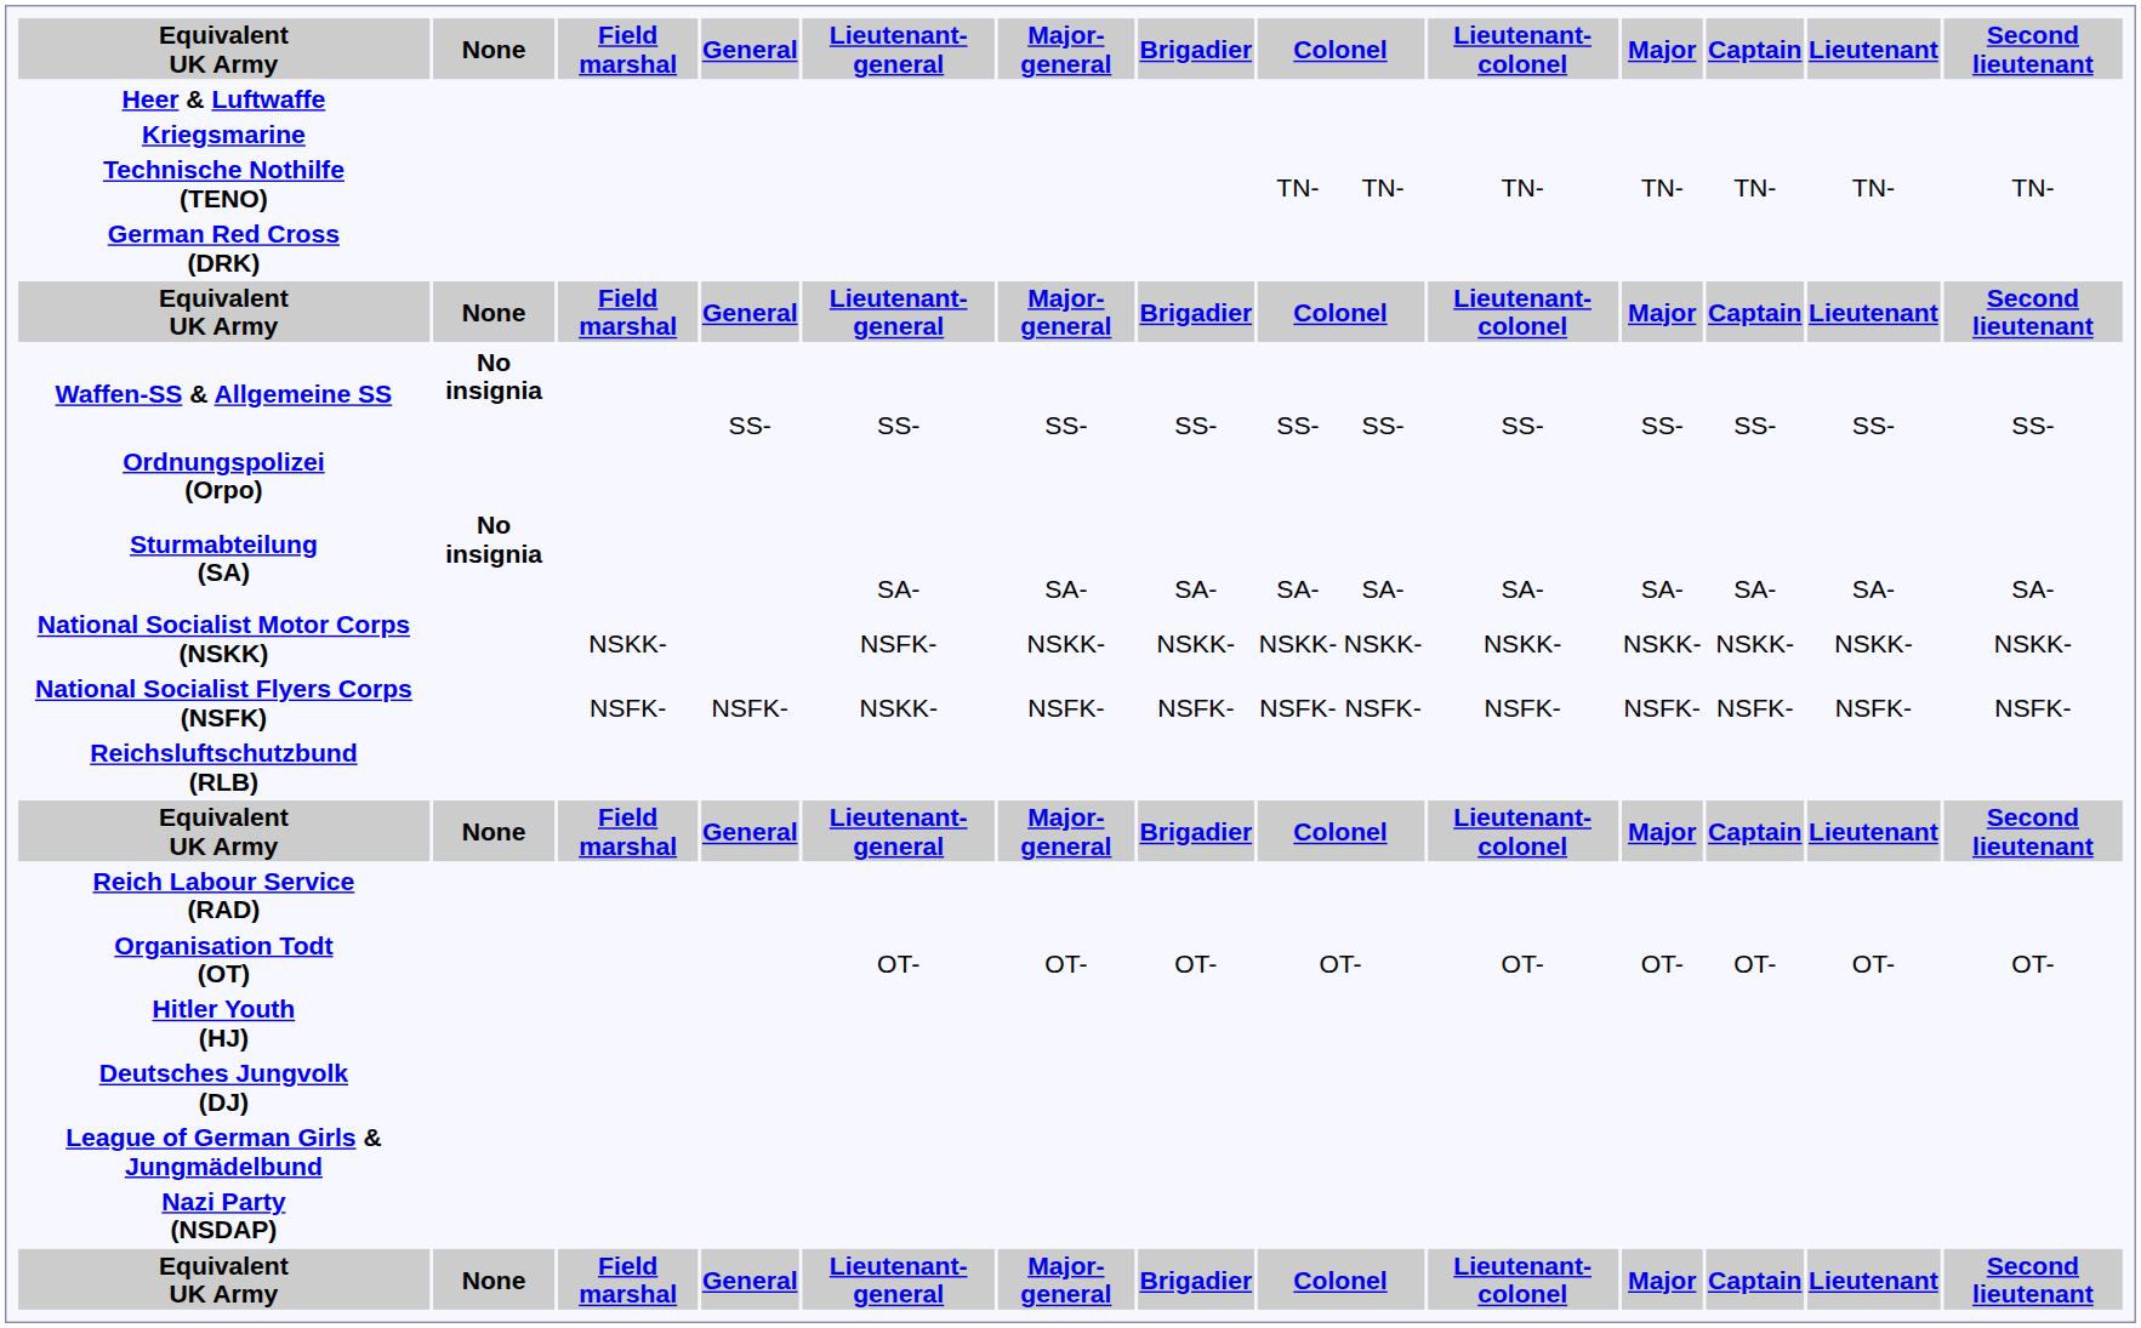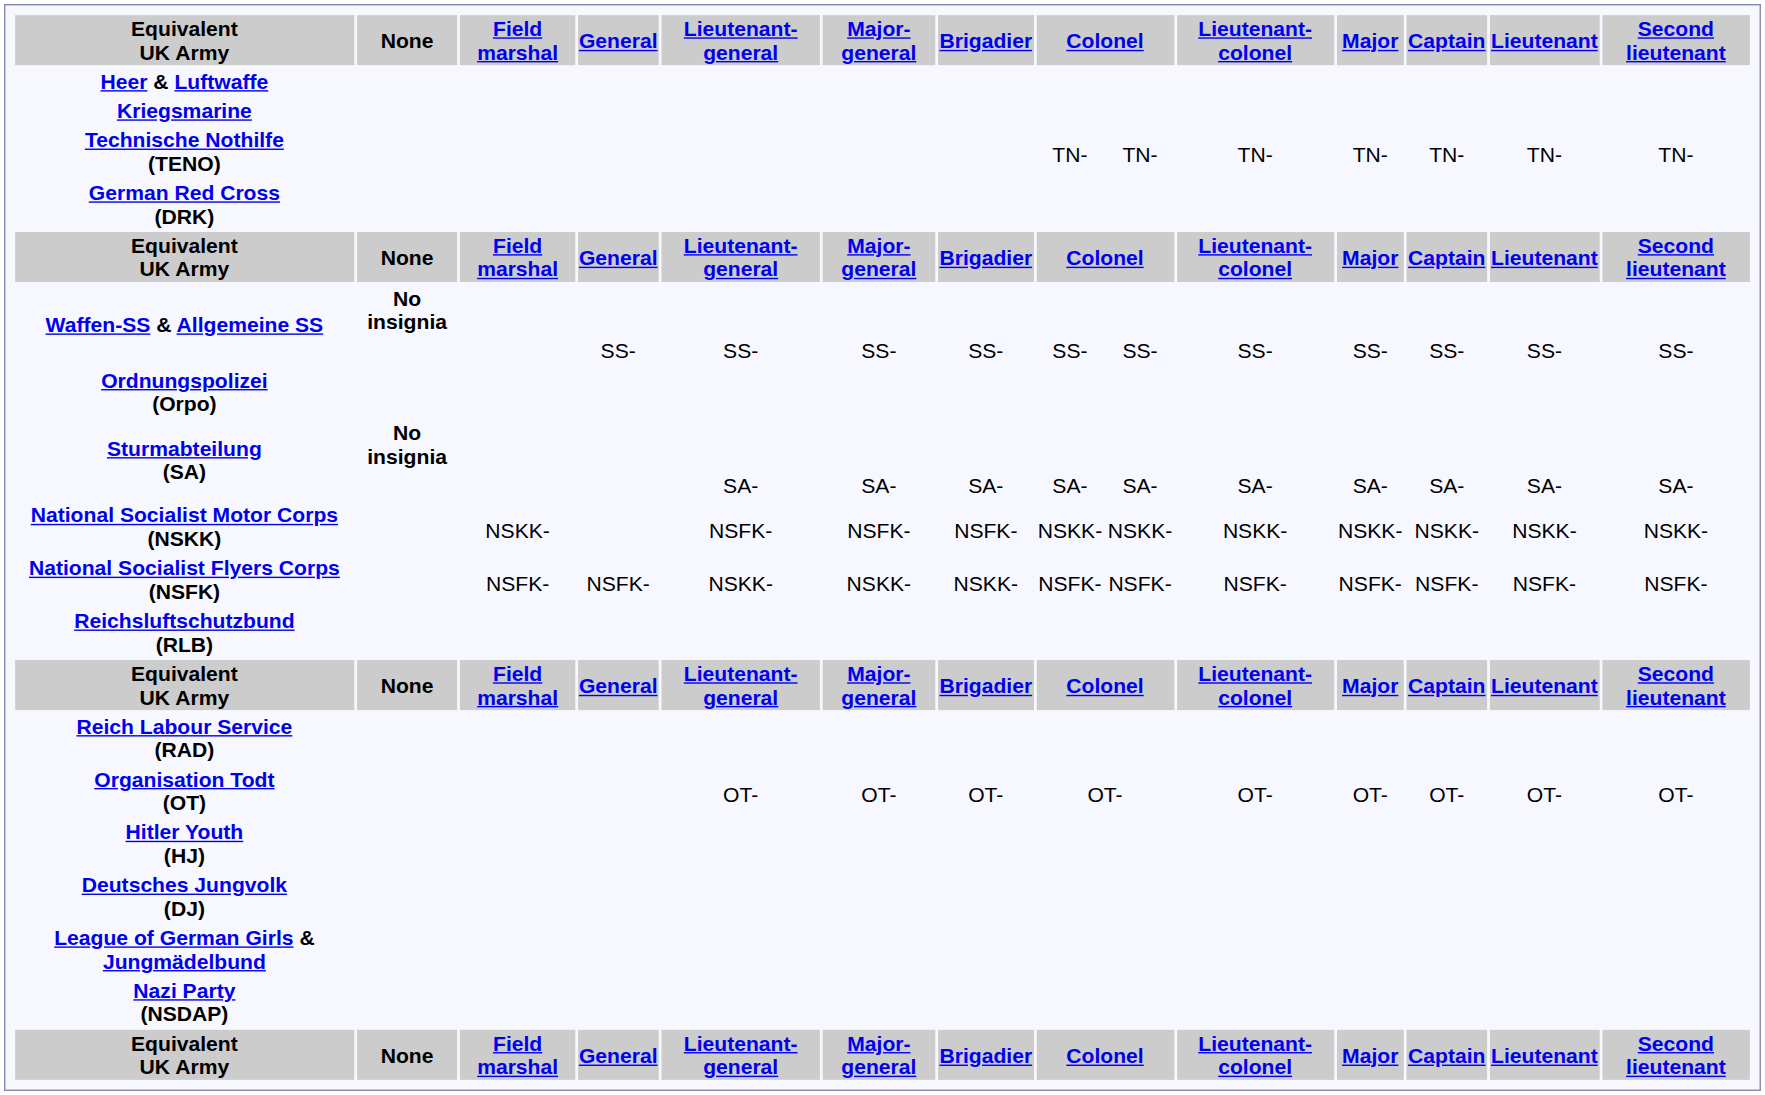 <table style="border:1px solid #8888aa; background-color:#f7f8ff; padding:5px; font-size:95%; margin: 0px 12px 12px 0px; width: 100%">
 <tr style="background-color:#CCCCCC; width: 100%">
 <th>Equivalent<br>UK Army</th>
 <th>None</th>
 <th><a href='#'>Field marshal</a></th>
 <th colspan=2><a href='#'>General</a></th>
 <th><a href='#'>Lieutenant-general</a></th>
 <th><a href='#'>Major-general</a></th>
 <th><a href='#'>Brigadier</a></th>
 <th colspan=4><a href='#'>Colonel</a></th>
 <th colspan=2><a href='#'>Lieutenant-colonel</a></th>
 <th colspan=6><a href='#'>Major</a></th>
 <th colspan=6><a href='#'>Captain</a></th>
 <th colspan=2><a href='#'>Lieutenant</a></th>
 <th colspan=2><a href='#'>Second lieutenant</a></th>
 </tr>
 <tr style="text-align:center;">
 <th rowspan=2> <a href='#'>Heer</a> & <a href='#'>Luftwaffe</a><br></th>
 <td rowspan=4><br></td>
 <td></td>
 <td colspan=2></td>
 <td></td>
 <td></td>
 <td></td>
 <td colspan=4></td>
 <td colspan=2></td>
 <td colspan=6></td>
 <td colspan=6></td>
 <td colspan=2></td>
 <td colspan=2></td>
 </tr>
 <tr style="text-align:center;">
 <td></td>
 <td colspan=2></td>
 <td></td>
 <td></td>
 <td></td>
 <td colspan=4></td>
 <td colspan=2></td>
 <td colspan=6></td>
 <td colspan=6></td>
 <td colspan=2></td>
 <td colspan=2></td>
 </tr>
 <tr style="text-align:center;">
 <th rowspan=2> <a href='#'>Kriegsmarine</a><br></th>
 <td></td>
 <td colspan=2></td>
 <td></td>
 <td></td>
 <td></td>
 <td colspan=2></td>
 <td colspan=2></td>
 <td colspan=2></td>
 <td colspan=6></td>
 <td colspan=6></td>
 <td colspan=2></td>
 <td colspan=2></td>
 </tr>
 <tr style="text-align:center;">
 <td></td>
 <td colspan=2></td>
 <td></td>
 <td></td>
 <td></td>
 <td colspan=2></td>
 <td colspan=2></td>
 <td colspan=2></td>
 <td colspan=6></td>
 <td colspan=6></td>
 <td colspan=2></td>
 <td colspan=2></td>
 </tr>
 <tr style="text-align:center;">
 <th rowspan=2> <a href='#'>Technische Nothilfe</a><br>(TENO)<br></th>
 <td colspan=5 rowspan=2></td>
 <td></td>
 <td></td>
 <td colspan=2></td>
 <td colspan=2></td>
 <td colspan=2></td>
 <td colspan=6></td>
 <td colspan=6></td>
 <td colspan=2></td>
 <td colspan=2></td>
 </tr>
 <tr style="text-align:center;">
 <td></td>
 <td></td>
 <td colspan=2>TN-</td>
 <td colspan=2>TN-</td>
 <td colspan=2>TN-</td>
 <td colspan=6>TN-</td>
 <td colspan=6>TN-</td>
 <td colspan=2>TN-</td>
 <td colspan=2>TN-</td>
 </tr>
 <tr style="text-align:center;">
 <th rowspan=2> <a href='#'>German Red Cross</a><br>(DRK)<br></th>
 <td colspan=5 rowspan=2></td>
 <td></td>
 <td></td>
 <td colspan=4></td>
 <td colspan=2></td>
 <td colspan=6></td>
 <td colspan=6></td>
 <td colspan=2></td>
 <td colspan=2></td>
 </tr>
 <tr style="text-align:center;">
 <td></td>
 <td></td>
 <td colspan=4></td>
 <td colspan=2></td>
 <td colspan=6></td>
 <td colspan=6></td>
 <td colspan=2></td>
 <td colspan=2></td>
 </tr>
 <tr style="background-color:#CCCCCC; width: 100%">
 <th>Equivalent<br>UK Army</th>
 <th>None</th>
 <th><a href='#'>Field marshal</a></th>
 <th colspan=2><a href='#'>General</a></th>
 <th><a href='#'>Lieutenant-general</a></th>
 <th><a href='#'>Major-general</a></th>
 <th><a href='#'>Brigadier</a></th>
 <th colspan=4><a href='#'>Colonel</a></th>
 <th colspan=2><a href='#'>Lieutenant-colonel</a></th>
 <th colspan=6><a href='#'>Major</a></th>
 <th colspan=6><a href='#'>Captain</a></th>
 <th colspan=2><a href='#'>Lieutenant</a></th>
 <th colspan=2><a href='#'>Second lieutenant</a></th>
 </tr>
 <tr style="text-align:center;">
 <th rowspan=2> <a href='#'>Waffen-SS</a> & <a href='#'>Allgemeine SS</a><br></th>
 <td><strong>No insignia</strong></td>
 <td><br></td>
 <td colspan=2></td>
 <td></td>
 <td></td>
 <td></td>
 <td colspan=2></td>
 <td colspan=2></td>
 <td colspan=2></td>
 <td colspan=6></td>
 <td colspan=6></td>
 <td colspan=2></td>
 <td colspan=2></td>
 </tr>
 <tr style="text-align:center;">
 <td></td>
 <td></td>
 <td colspan=2>SS-</td>
 <td>SS-</td>
 <td>SS-</td>
 <td>SS-</td>
 <td colspan=2>SS-</td>
 <td colspan=2>SS-</td>
 <td colspan=2>SS-</td>
 <td colspan=6>SS-</td>
 <td colspan=6>SS-</td>
 <td colspan=2>SS-</td>
 <td colspan=2>SS-</td>
 </tr>
 <tr style="text-align:center;">
 <th rowspan=2> <a href='#'>Ordnungspolizei</a><br>(Orpo)<br></th>
 <td rowspan=2></td>
 <td><br></td>
 <td colspan=2></td>
 <td></td>
 <td></td>
 <td></td>
 <td colspan=4></td>
 <td colspan=2></td>
 <td colspan=6></td>
 <td colspan=6></td>
 <td colspan=2></td>
 <td colspan=2></td>
 </tr>
 <tr style="text-align:center;">
 <td></td>
 <td colspan=2></td>
 <td></td>
 <td></td>
 <td></td>
 <td colspan=4></td>
 <td colspan=2></td>
 <td colspan=6></td>
 <td colspan=6></td>
 <td colspan=2></td>
 <td colspan=2></td>
 </tr>
 <tr style="text-align:center;">
 <th rowspan=2> <a href='#'>Sturmabteilung</a><br>(SA)<br></th>
 <td><strong>No insignia</strong></td>
 <td colspan=1></td>
 <td rowspan=2; colspan=2></td>
 <td></td>
 <td></td>
 <td></td>
 <td colspan=2></td>
 <td colspan=2></td>
 <td colspan=2></td>
 <td colspan=6></td>
 <td colspan=6></td>
 <td colspan=2></td>
 <td colspan=2></td>
 </tr>
 <tr style="text-align:center;">
 <td></td>
 <td colspan=1></td>
 <td>SA-</td>
 <td>SA-</td>
 <td>SA-</td>
 <td colspan=2>SA-</td>
 <td colspan=2>SA-</td>
 <td colspan=2>SA-</td>
 <td colspan=6>SA-</td>
 <td colspan=6>SA-<br></td>
 <td colspan=2>SA-</td>
 <td colspan=2>SA-</td>
 </tr>
 <tr style="text-align:center;">
 <th rowspan=2> <a href='#'>National Socialist Motor Corps</a><br>(NSKK)<br></th>
 <td rowspan=2></td>
 <td></td>
 <td colspan=2 rowspan=2></td>
 <td></td>
 <td></td>
 <td></td>
 <td colspan=2></td>
 <td colspan=2></td>
 <td colspan=2></td>
 <td colspan=6></td>
 <td colspan=6></td>
 <td colspan=2></td>
 <td colspan=2></td>
 </tr>
 <tr style="text-align:center;">
 <td>NSKK-</td>
 <td>NSFK-</td>
-<td>NSKK-</td>
-<td>NSKK-</td>
+<td>NSFK-</td>
+<td>NSFK-</td>
 <td colspan=2>NSKK-</td>
 <td colspan=2>NSKK-</td>
 <td colspan=2>NSKK-</td>
 <td colspan=6>NSKK-</td>
 <td colspan=6>NSKK-</td>
 <td colspan=2>NSKK-</td>
 <td colspan=2>NSKK-</td>
 </tr>
 <tr style="text-align:center;">
 <th rowspan=2> <a href='#'>National Socialist Flyers Corps</a><br>(NSFK)<br></th>
 <td rowspan=2></td>
 <td></td>
 <td colspan=2></td>
 <td></td>
 <td></td>
 <td></td>
 <td colspan=2></td>
 <td colspan=2></td>
 <td colspan=2></td>
 <td colspan=6></td>
 <td colspan=6></td>
 <td colspan=2></td>
 <td colspan=2></td>
 </tr>
 <tr style="text-align:center;">
 <td>NSFK-</td>
 <td colspan=2>NSFK-</td>
 <td>NSKK-</td>
-<td>NSFK-</td>
-<td>NSFK-</td>
+<td>NSKK-</td>
+<td>NSKK-</td>
 <td colspan=2>NSFK-</td>
 <td colspan=2>NSFK-</td>
 <td colspan=2>NSFK-</td>
 <td colspan=6>NSFK-</td>
 <td colspan=6>NSFK-</td>
 <td colspan=2>NSFK-</td>
 <td colspan=2>NSFK-</td>
 </tr>
 <tr style="text-align:center;">
 <th rowspan=2> <a href='#'>Reichsluftschutzbund</a><br>(RLB)<br></th>
 <td colspan=2 rowspan=2></td>
 <td colspan=2></td>
 <td rowspan=2></td>
 <td></td>
 <td></td>
 <td colspan=4></td>
 <td colspan=2></td>
 <td colspan=6></td>
 <td colspan=6></td>
 <td colspan=2></td>
 <td colspan=2></td>
 </tr>
 <tr style="text-align:center;">
 <td colspan=2></td>
 <td></td>
 <td></td>
 <td colspan=4></td>
 <td colspan=2></td>
 <td colspan=6></td>
 <td colspan=6></td>
 <td colspan=2></td>
 <td colspan=2></td>
 </tr>
 <tr style="background-color:#CCCCCC; width: 100%">
 <th>Equivalent<br>UK Army</th>
 <th>None</th>
 <th><a href='#'>Field marshal</a></th>
 <th colspan=2><a href='#'>General</a></th>
 <th><a href='#'>Lieutenant-general</a></th>
 <th><a href='#'>Major-general</a></th>
 <th><a href='#'>Brigadier</a></th>
 <th colspan=4><a href='#'>Colonel</a></th>
 <th colspan=2><a href='#'>Lieutenant-colonel</a></th>
 <th colspan=6><a href='#'>Major</a></th>
 <th colspan=6><a href='#'>Captain</a></th>
 <th colspan=2><a href='#'>Lieutenant</a></th>
 <th colspan=2><a href='#'>Second lieutenant</a></th>
 </tr>
 <tr style="text-align:center;">
 <th rowspan=2> <a href='#'>Reich Labour Service</a><br>(RAD)<br></th>
 <td rowspan=2></td>
 <td></td>
 <td colspan=2></td>
 <td></td>
 <td></td>
 <td></td>
 <td colspan=4></td>
 <td colspan=2></td>
 <td colspan=6></td>
 <td colspan=6></td>
 <td colspan=2></td>
 <td colspan=2></td>
 </tr>
 <tr style="text-align:center;">
 <td></td>
 <td colspan=2></td>
 <td></td>
 <td></td>
 <td></td>
 <td colspan=4></td>
 <td colspan=2></td>
 <td colspan=6></td>
 <td colspan=6></td>
 <td colspan=2></td>
 <td colspan=2></td>
 </tr>
 <tr style="text-align:center;">
 <th rowspan=2> <a href='#'>Organisation Todt</a><br>(OT)<br></th>
 <td colspan=2 rowspan=2></td>
 <td colspan=2></td>
 <td></td>
 <td></td>
 <td></td>
 <td colspan=4></td>
 <td colspan=2></td>
 <td colspan=6></td>
 <td colspan=6></td>
 <td colspan=2></td>
 <td colspan=2></td>
 </tr>
 <tr style="text-align:center;">
 <td colspan=2></td>
 <td>OT-</td>
 <td>OT-</td>
 <td>OT-</td>
 <td colspan=4>OT-</td>
 <td colspan=2>OT-</td>
 <td colspan=6>OT-</td>
 <td colspan=6>OT-</td>
 <td colspan=2>OT-</td>
 <td colspan=2>OT-</td>
 </tr>
 <tr style="text-align:center;">
 <th rowspan=2> <a href='#'>Hitler Youth</a><br>(HJ)<br></th>
 <td rowspan=2></td>
 <td rowspan=6><br></td>
 <td colspan=2></td>
 <td></td>
 <td></td>
 <td></td>
 <td colspan=2></td>
 <td colspan=2></td>
 <td colspan=2></td>
 <td colspan=6></td>
 <td colspan=6></td>
 <td colspan=2></td>
 <td colspan=2></td>
 </tr>
 <tr style="text-align:center;">
 <td colspan=2></td>
 <td></td>
 <td></td>
 <td></td>
 <td colspan=2></td>
 <td colspan=2></td>
 <td colspan=2></td>
 <td colspan=6></td>
 <td colspan=6></td>
 <td colspan=2></td>
 <td colspan=2></td>
 </tr>
 <tr style="text-align:center;">
 <th rowspan=2> <a href='#'>Deutsches Jungvolk</a><br>(DJ)</th>
 <td rowspan=2></td>
 <td colspan=9 rowspan=2></td>
 <td colspan=2></td>
 <td colspan=6></td>
 <td colspan=6></td>
 <td colspan=2></td>
 <td colspan=2></td>
 </tr>
 <tr style="text-align:center;">
 <td colspan=2></td>
 <td colspan=6></td>
 <td colspan=6></td>
 <td colspan=2></td>
 <td colspan=2></td>
 </tr>
 <tr style="text-align:center;">
 <th rowspan=2> <a href='#'>League of German Girls</a> & <a href='#'>Jungmädelbund</a><br></th>
 <td rowspan=2></td>
 <td colspan=2 rowspan=2></td>
 <td></td>
 <td></td>
 <td></td>
 <td colspan=4></td>
 <td colspan=2 rowspan=2></td>
 <td colspan=6></td>
 <td colspan=6></td>
 <td colspan=4></td>
 </tr>
 <tr style="text-align:center;">
 <td></td>
 <td></td>
 <td></td>
 <td colspan=4></td>
 <td colspan=6></td>
 <td colspan=6></td>
 <td colspan=4></td>
 </tr>
 <tr style="text-align:center;">
 <th rowspan=2> <a href='#'>Nazi Party</a><br>(NSDAP)<br></th>
 <td rowspan=2></td>
 <td></td>
 <td></td>
 <td></td>
 <td></td>
 <td></td>
 <td></td>
 <td colspan=4></td>
 <td></td>
 <td></td>
 <td colspan=2></td>
 <td colspan=2></td>
 <td colspan=2></td>
 <td colspan=2></td>
 <td colspan=2></td>
 <td colspan=2></td>
 <td></td>
 <td></td>
 <td></td>
 <td></td>
 </tr>
 <tr style="text-align:center;">
 <td colspan=1></td>
 <td colspan=1></td>
 <td colspan=1></td>
 <td colspan=1></td>
 <td colspan=1></td>
 <td colspan=1></td>
 <td colspan=4></td>
 <td colspan=1></td>
 <td colspan=1><br></td>
 <td colspan=2></td>
 <td colspan=2></td>
 <td colspan=2></td>
 <td colspan=2></td>
 <td colspan=2><br></td>
 <td colspan=2></td>
 <td colspan=1></td>
 <td colspan=1></td>
 <td colspan=1></td>
 <td colspan=1></td>
 </tr>
 <tr style="background-color:#CCCCCC; width: 100%">
 <th>Equivalent<br>UK Army</th>
 <th>None</th>
 <th><a href='#'>Field marshal</a></th>
 <th colspan=2><a href='#'>General</a></th>
 <th><a href='#'>Lieutenant-general</a></th>
 <th><a href='#'>Major-general</a></th>
 <th><a href='#'>Brigadier</a></th>
 <th colspan=4><a href='#'>Colonel</a></th>
 <th colspan=2><a href='#'>Lieutenant-colonel</a></th>
 <th colspan=6><a href='#'>Major</a></th>
 <th colspan=6><a href='#'>Captain</a></th>
 <th colspan=2><a href='#'>Lieutenant</a></th>
 <th colspan=2><a href='#'>Second lieutenant</a></th>
 </tr>
 </table>
